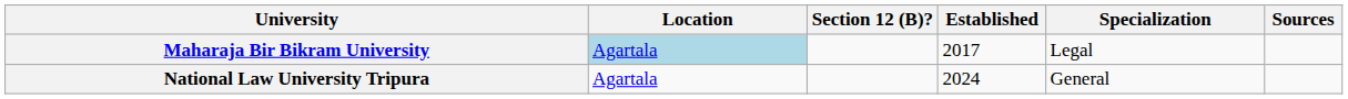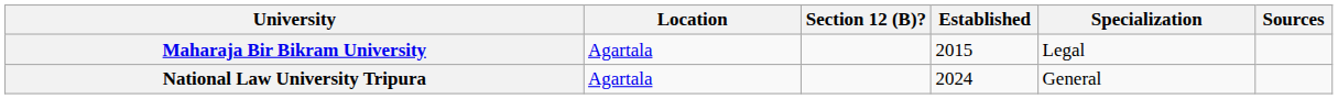 <table class="wikitable sortable collapsible plainrowheaders" border="1" style="text-align:left; width:90%">
 <tr>
 <th scope="col" style="width: 40%;">University</th>
 <th scope="col" style="width: 15%;">Location</th>
 <th scope="col" style="width: 9%;">Section 12 (B)?</th>
 <th scope="col" style="width: 5%;">Established</th>
 <th scope="col" style="width: 15%;">Specialization</th>
 <th scope="col" style="width: 5%;" class="unsortable">Sources</th>
 </tr>
 <tr>
 <th scope="row"><a href='#'>Maharaja Bir Bikram University</a></th>
-<td style="background: lightblue;"><a href='#'>Agartala</a></td>
+<td><a href='#'>Agartala</a></td>
 <td></td>
-<td>2017</td>
+<td>2015</td>
 <td>Legal</td>
 <td></td>
 </tr>
 <tr>
 <th scope="row">National Law University Tripura</th>
 <td><a href='#'>Agartala</a></td>
 <td></td>
 <td>2024</td>
 <td>General</td>
 <td></td>
 </tr>
 </table>
